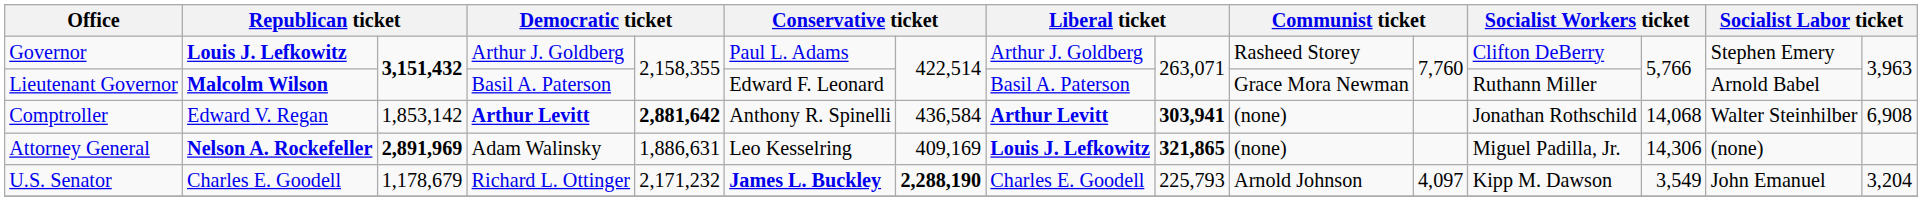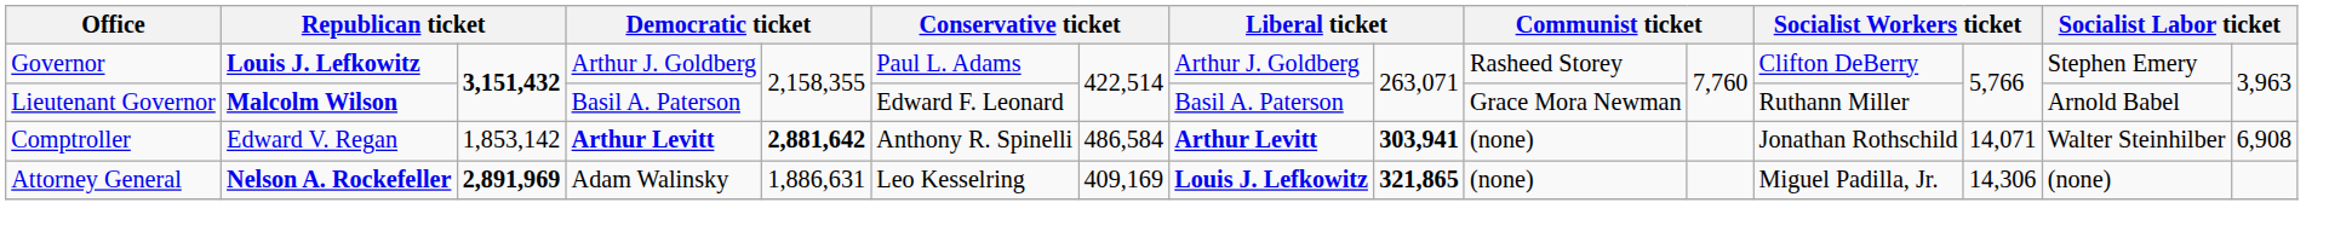 <table class=wikitable>
 <tr bgcolor=lightgrey>
 <th>Office</th>
 <th colspan="2" ><a href='#'>Republican</a> ticket</th>
 <th colspan="2" ><a href='#'>Democratic</a> ticket</th>
 <th colspan="2" ><a href='#'>Conservative</a> ticket</th>
 <th colspan="2" ><a href='#'>Liberal</a> ticket</th>
 <th colspan="2" ><a href='#'>Communist</a> ticket</th>
 <th colspan="2" ><a href='#'>Socialist Workers</a> ticket</th>
 <th colspan="2" ><a href='#'>Socialist Labor</a> ticket</th>
 </tr>
 <tr>
 <td><a href='#'>Governor</a></td>
 <td><strong><a href='#'>Louis J. Lefkowitz</a></strong></td>
 <td rowspan="2"><strong>3,151,432</strong></td>
 <td><a href='#'>Arthur J. Goldberg</a></td>
 <td rowspan="2">2,158,355</td>
 <td><a href='#'>Paul L. Adams</a></td>
 <td rowspan="2" align="right">422,514</td>
 <td><a href='#'>Arthur J. Goldberg</a></td>
 <td rowspan="2">263,071</td>
 <td>Rasheed Storey</td>
 <td rowspan="2">7,760</td>
 <td><a href='#'>Clifton DeBerry</a></td>
 <td rowspan="2">5,766</td>
 <td>Stephen Emery</td>
 <td rowspan="2">3,963</td>
 </tr>
 <tr>
 <td><a href='#'>Lieutenant Governor</a></td>
 <td><strong><a href='#'>Malcolm Wilson</a></strong></td>
 <td><a href='#'>Basil A. Paterson</a></td>
 <td>Edward F. Leonard</td>
 <td><a href='#'>Basil A. Paterson</a></td>
 <td>Grace Mora Newman</td>
 <td>Ruthann Miller</td>
 <td>Arnold Babel</td>
 </tr>
 <tr>
 <td><a href='#'>Comptroller</a></td>
 <td><a href='#'>Edward V. Regan</a></td>
 <td align="right">1,853,142</td>
 <td><strong><a href='#'>Arthur Levitt</a></strong></td>
 <td align="right"><strong>2,881,642</strong></td>
 <td>Anthony R. Spinelli</td>
-<td align="right">436,584</td>
+<td align="right">486,584</td>
 <td><strong><a href='#'>Arthur Levitt</a></strong></td>
 <td align="right"><strong>303,941</strong></td>
 <td>(none)</td>
 <td></td>
 <td>Jonathan Rothschild</td>
-<td align="right">14,068</td>
+<td align="right">14,071</td>
 <td>Walter Steinhilber</td>
 <td align="right">6,908</td>
 </tr>
 <tr>
 <td><a href='#'>Attorney General</a></td>
 <td><strong><a href='#'>Nelson A. Rockefeller</a></strong></td>
 <td align="right"><strong>2,891,969</strong></td>
 <td>Adam Walinsky</td>
 <td align="right">1,886,631</td>
 <td>Leo Kesselring</td>
 <td align="right">409,169</td>
 <td><strong><a href='#'>Louis J. Lefkowitz</a></strong></td>
 <td align="right"><strong>321,865</strong></td>
 <td>(none)</td>
 <td align="right"></td>
 <td>Miguel Padilla, Jr.</td>
 <td align="right">14,306</td>
 <td>(none)</td>
 <td></td>
 </tr>
 <tr>
-<td><a href='#'>U.S. Senator</a></td>
-<td><a href='#'>Charles E. Goodell</a></td>
-<td align="right">1,178,679</td>
-<td><a href='#'>Richard L. Ottinger</a></td>
-<td align="right">2,171,232</td>
-<td><strong><a href='#'>James L. Buckley</a></strong></td>
-<td align="right"><strong>2,288,190</strong></td>
-<td><a href='#'>Charles E. Goodell</a></td>
-<td align="right">225,793</td>
-<td>Arnold Johnson</td>
-<td align="right">4,097</td>
-<td>Kipp M. Dawson</td>
-<td align="right">3,549</td>
-<td>John Emanuel</td>
-<td align="right">3,204</td>
-</tr>
-<tr>
 </tr>
 </table>
